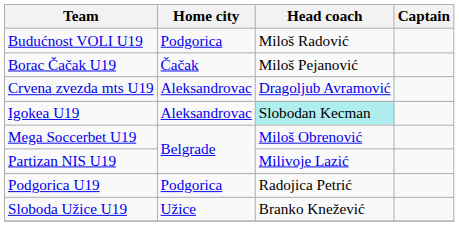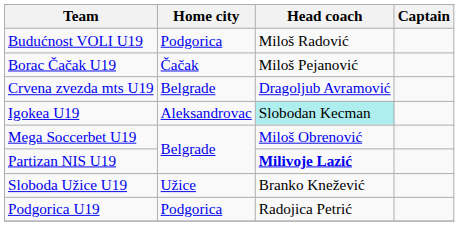 <table class="wikitable sortable">
 <tr>
 <th>Team</th>
 <th>Home city</th>
 <th>Head coach</th>
 <th>Captain</th>
 </tr>
 <tr>
 <td><a href='#'>Budućnost VOLI U19</a></td>
 <td><a href='#'>Podgorica</a></td>
 <td> Miloš Radović</td>
 <td></td>
 </tr>
 <tr>
 <td><a href='#'>Borac Čačak U19</a></td>
 <td><a href='#'>Čačak</a></td>
 <td> Miloš Pejanović</td>
 <td></td>
 </tr>
 <tr>
 <td><a href='#'>Crvena zvezda mts U19</a></td>
-<td><a href='#'>Aleksandrovac</a></td>
+<td><a href='#'>Belgrade</a></td>
 <td> <a href='#'>Dragoljub Avramović</a></td>
 <td></td>
 </tr>
 <tr>
 <td><a href='#'>Igokea U19</a></td>
 <td><a href='#'>Aleksandrovac</a></td>
 <td style="background: paleturquoise;"> Slobodan Kecman</td>
 <td></td>
 </tr>
 <tr>
 <td><a href='#'>Mega Soccerbet U19</a></td>
 <td rowspan=2><a href='#'>Belgrade</a></td>
 <td> <a href='#'>Miloš Obrenović</a></td>
 <td></td>
 </tr>
 <tr>
 <td><a href='#'>Partizan NIS U19</a></td>
-<td> <a href='#'>Milivoje Lazić</a></td>
+<td><strong> <a href='#'>Milivoje Lazić</a></strong></td>
+<td></td>
+</tr>
+<tr>
+<td><a href='#'>Sloboda Užice U19</a></td>
+<td><a href='#'>Užice</a></td>
+<td> Branko Knežević</td>
 <td></td>
 </tr>
 <tr>
 <td><a href='#'>Podgorica U19</a></td>
 <td><a href='#'>Podgorica</a></td>
 <td> Radojica Petrić</td>
 <td></td>
 </tr>
 <tr>
-<td><a href='#'>Sloboda Užice U19</a></td>
-<td><a href='#'>Užice</a></td>
-<td> Branko Knežević</td>
-<td></td>
-</tr>
-<tr>
 </tr>
 </table>
